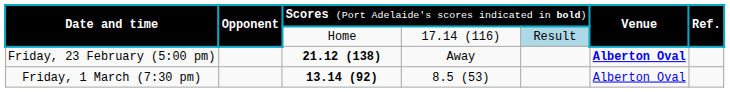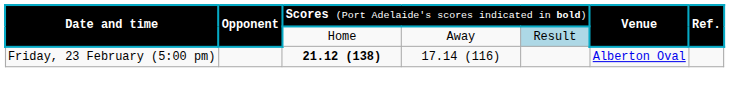 <table class="wikitable" style="font-size:90%; text-align:center;">
 <tr>
 <td style="background:black; color:white; border: solid #06AAC5 2px" rowspan=2><strong>Date and time</strong></td>
 <td style="background:black; color:white; border: solid #06AAC5 2px" rowspan=2><strong>Opponent</strong></td>
 <td style="background:black; color:white; border: solid #06AAC5 2px" colspan=3><strong>Scores</strong> <small>(Port Adelaide's scores indicated in <strong>bold</strong>)</small></td>
 <td style="background:black; color:white; border: solid #06AAC5 2px" rowspan=2><strong>Venue</strong></td>
 <td style="background:black; color:white; border: solid #06AAC5 2px" rowspan=2><strong>Ref.</strong></td>
 </tr>
 <tr>
 <td>Home</td>
-<td>17.14 (116)</td>
+<td>Away</td>
 <td style="background: lightblue;">Result</td>
 </tr>
 <tr>
 <td>Friday, 23 February (5:00 pm)</td>
 <td></td>
 <td><strong>21.12 (138)</strong></td>
-<td>Away</td>
-<td></td>
-<td><strong><a href='#'>Alberton Oval</a></strong></td>
-<td></td>
-</tr>
-<tr>
-<td>Friday, 1 March (7:30 pm)</td>
-<td></td>
-<td><strong>13.14 (92)</strong></td>
-<td>8.5 (53)</td>
+<td>17.14 (116)</td>
 <td></td>
 <td><a href='#'>Alberton Oval</a></td>
 <td></td>
 </tr>
 </table>
